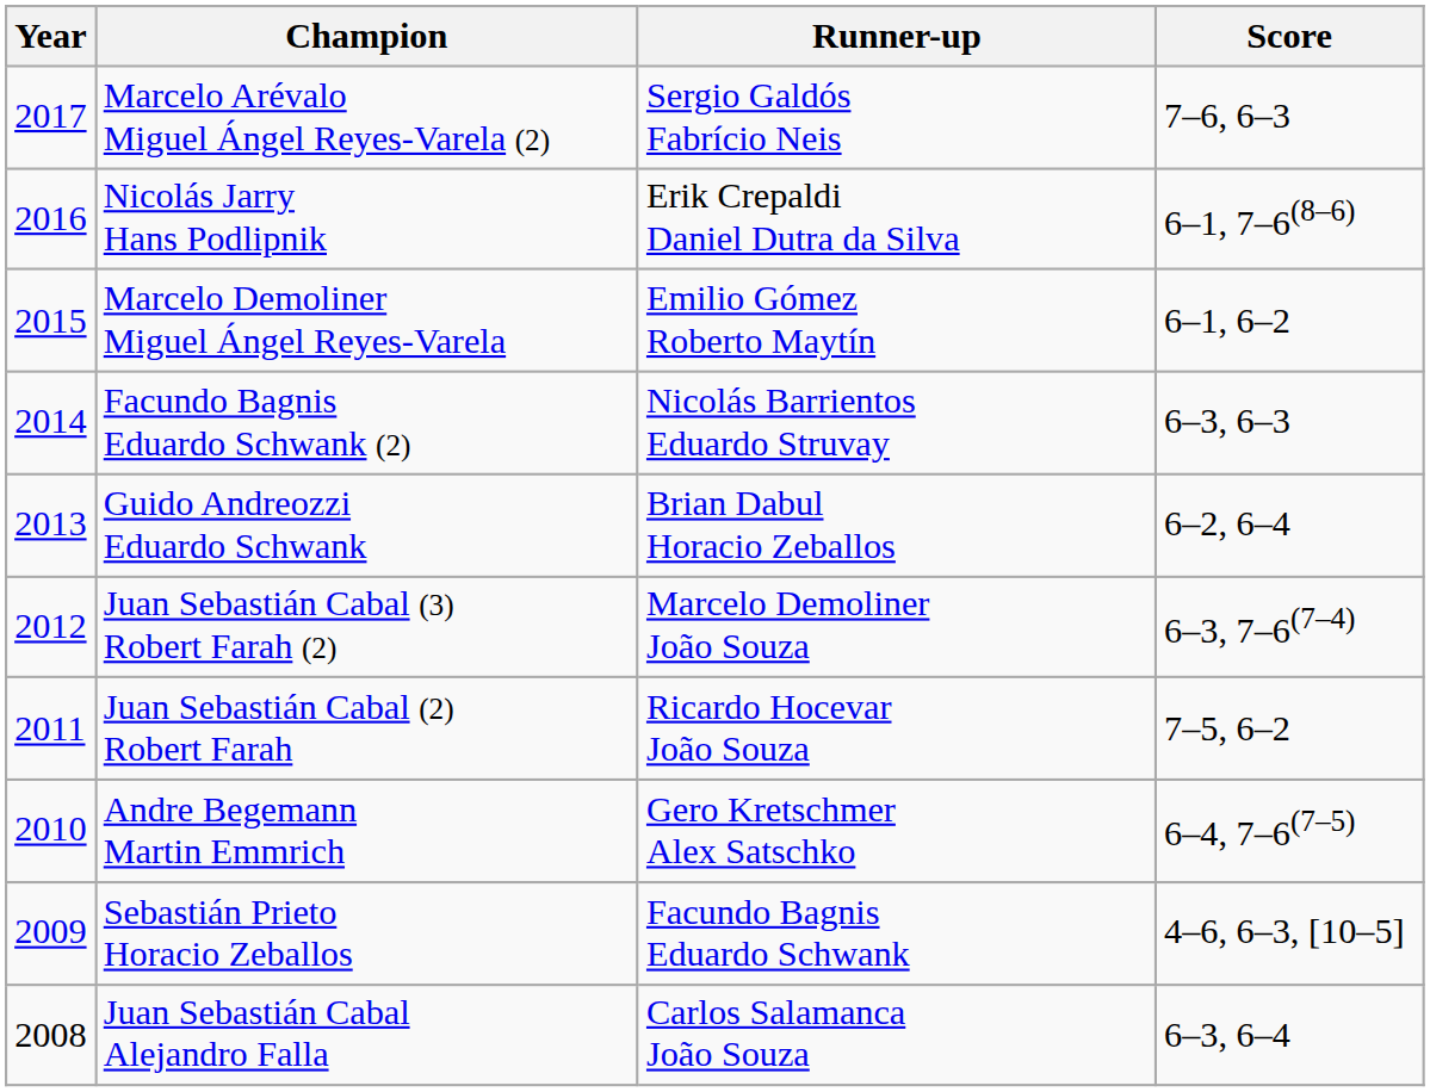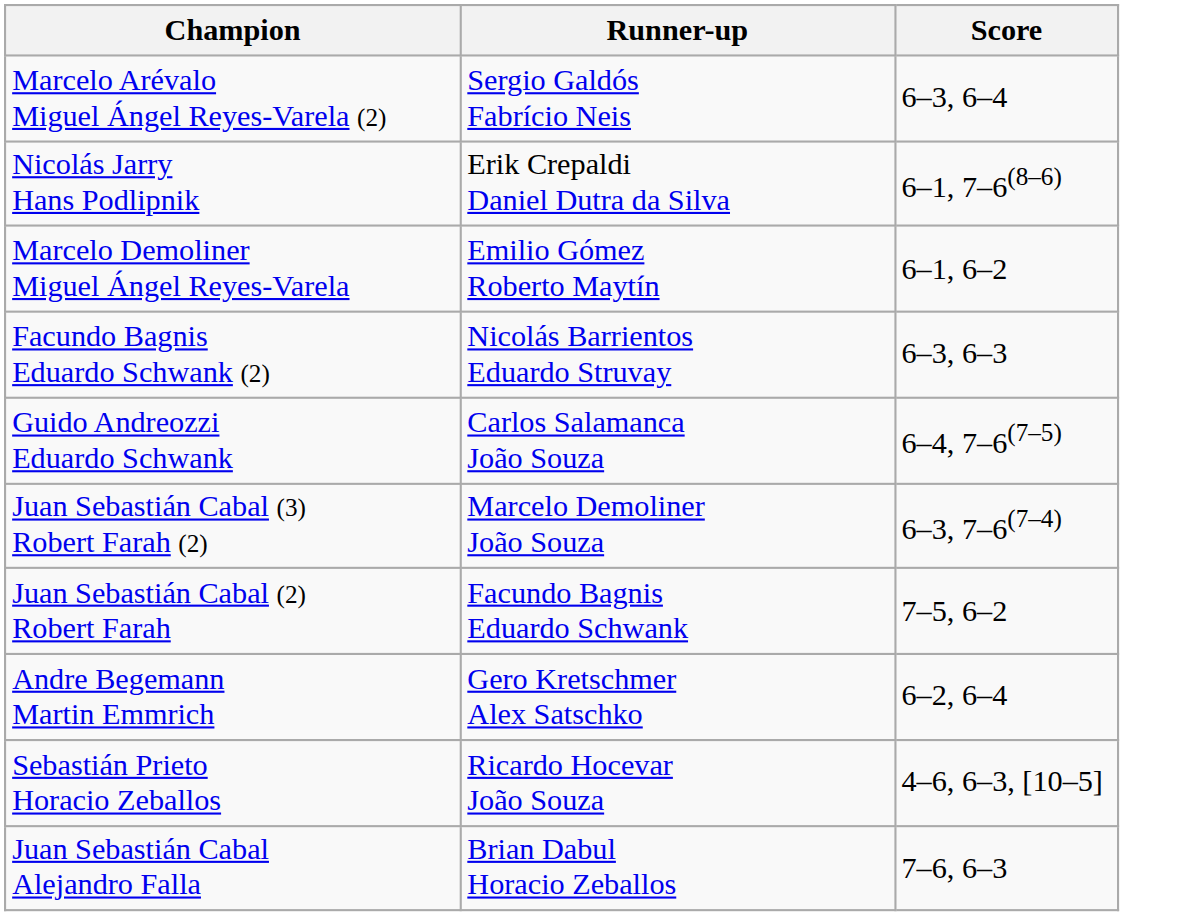 <table class="wikitable" style="font-size:90%">
 <tr>
-<th>Year</th>
 <th width="210">Champion</th>
 <th width="200">Runner-up</th>
 <th width="100">Score</th>
 </tr>
 <tr>
-<td><a href='#'>2017</a></td>
 <td> <a href='#'>Marcelo Arévalo</a><br> <a href='#'>Miguel Ángel Reyes-Varela</a> <small>(2)</small></td>
 <td> <a href='#'>Sergio Galdós</a><br> <a href='#'>Fabrício Neis</a></td>
-<td>7–6, 6–3</td>
+<td>6–3, 6–4</td>
 </tr>
 <tr>
-<td><a href='#'>2016</a></td>
 <td> <a href='#'>Nicolás Jarry</a><br> <a href='#'>Hans Podlipnik</a></td>
 <td> Erik Crepaldi<br> <a href='#'>Daniel Dutra da Silva</a></td>
 <td>6–1, 7–6<sup>(8–6)</sup></td>
 </tr>
 <tr>
-<td><a href='#'>2015</a></td>
 <td> <a href='#'>Marcelo Demoliner</a><br> <a href='#'>Miguel Ángel Reyes-Varela</a></td>
 <td> <a href='#'>Emilio Gómez</a><br> <a href='#'>Roberto Maytín</a></td>
 <td>6–1, 6–2</td>
 </tr>
 <tr>
-<td><a href='#'>2014</a></td>
 <td> <a href='#'>Facundo Bagnis</a><br> <a href='#'>Eduardo Schwank</a> <small>(2)</small></td>
 <td> <a href='#'>Nicolás Barrientos</a><br> <a href='#'>Eduardo Struvay</a></td>
 <td>6–3, 6–3</td>
 </tr>
 <tr>
-<td><a href='#'>2013</a></td>
 <td> <a href='#'>Guido Andreozzi</a> <br>  <a href='#'>Eduardo Schwank</a></td>
-<td> <a href='#'>Brian Dabul</a> <br>  <a href='#'>Horacio Zeballos</a></td>
-<td>6–2, 6–4</td>
+<td> <a href='#'>Carlos Salamanca</a> <br>  <a href='#'>João Souza</a></td>
+<td>6–4, 7–6<sup>(7–5)</sup></td>
 </tr>
 <tr>
-<td><a href='#'>2012</a></td>
 <td> <a href='#'>Juan Sebastián Cabal</a> <small>(3)</small> <br>  <a href='#'>Robert Farah</a> <small>(2)</small></td>
 <td> <a href='#'>Marcelo Demoliner</a> <br>  <a href='#'>João Souza</a></td>
 <td>6–3, 7–6<sup>(7–4)</sup></td>
 </tr>
 <tr>
-<td><a href='#'>2011</a></td>
 <td> <a href='#'>Juan Sebastián Cabal</a> <small>(2)</small> <br>  <a href='#'>Robert Farah</a></td>
-<td> <a href='#'>Ricardo Hocevar</a> <br>  <a href='#'>João Souza</a></td>
+<td> <a href='#'>Facundo Bagnis</a> <br>  <a href='#'>Eduardo Schwank</a></td>
 <td>7–5, 6–2</td>
 </tr>
 <tr>
-<td><a href='#'>2010</a></td>
 <td> <a href='#'>Andre Begemann</a> <br>  <a href='#'>Martin Emmrich</a></td>
 <td> <a href='#'>Gero Kretschmer</a> <br>  <a href='#'>Alex Satschko</a></td>
-<td>6–4, 7–6<sup>(7–5)</sup></td>
+<td>6–2, 6–4</td>
 </tr>
 <tr>
-<td><a href='#'>2009</a></td>
 <td> <a href='#'>Sebastián Prieto</a> <br>  <a href='#'>Horacio Zeballos</a></td>
-<td> <a href='#'>Facundo Bagnis</a> <br>  <a href='#'>Eduardo Schwank</a></td>
+<td> <a href='#'>Ricardo Hocevar</a> <br>  <a href='#'>João Souza</a></td>
 <td>4–6, 6–3, [10–5]</td>
 </tr>
 <tr>
-<td>2008</td>
 <td> <a href='#'>Juan Sebastián Cabal</a> <br>  <a href='#'>Alejandro Falla</a></td>
-<td> <a href='#'>Carlos Salamanca</a> <br>  <a href='#'>João Souza</a></td>
-<td>6–3, 6–4</td>
+<td> <a href='#'>Brian Dabul</a> <br>  <a href='#'>Horacio Zeballos</a></td>
+<td>7–6, 6–3</td>
 </tr>
 </table>
